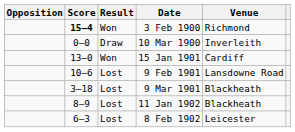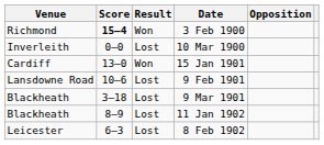 <table class="wikitable sortable">
 <tr>
-<th>Opposition</th>
+<th>Venue</th>
 <th>Score</th>
 <th>Result</th>
 <th>Date</th>
-<th>Venue</th>
+<th>Opposition</th>
 <th scope="col" class="unsortable"></th>
 </tr>
 <tr>
-<td></td>
+<td>Richmond</td>
 <td align="center"><strong>15–4</strong></td>
 <td>Won</td>
 <td align=right>3 Feb 1900</td>
-<td>Richmond</td>
+<td></td>
 <td></td>
 </tr>
 <tr>
+<td>Inverleith</td>
+<td align="center">0–0</td>
+<td>Lost</td>
+<td align=right>10 Mar 1900</td>
 <td></td>
-<td align="center">0–0</td>
-<td>Draw</td>
-<td align=right>10 Mar 1900</td>
-<td>Inverleith</td>
 <td></td>
 </tr>
 <tr>
-<td></td>
+<td>Cardiff</td>
 <td align="center">13–0</td>
 <td>Won</td>
 <td align=right>15 Jan 1901</td>
-<td>Cardiff</td>
+<td></td>
 <td></td>
 </tr>
 <tr>
-<td></td>
+<td>Lansdowne Road</td>
 <td align="center">10–6</td>
 <td>Lost</td>
 <td align=right>9 Feb 1901</td>
-<td>Lansdowne Road</td>
+<td></td>
 <td></td>
 </tr>
 <tr>
-<td></td>
+<td>Blackheath</td>
 <td align="center">3–18</td>
 <td>Lost</td>
 <td align=right>9 Mar 1901</td>
-<td>Blackheath</td>
+<td></td>
 <td></td>
 </tr>
 <tr>
-<td></td>
+<td>Blackheath</td>
 <td align="center">8–9</td>
 <td>Lost</td>
 <td align=right>11 Jan 1902</td>
-<td>Blackheath</td>
+<td></td>
 <td></td>
 </tr>
 <tr>
-<td></td>
+<td>Leicester</td>
 <td align="center">6–3</td>
 <td>Lost</td>
 <td align=right>8 Feb 1902</td>
-<td>Leicester</td>
+<td></td>
 <td></td>
 </tr>
 </table>
